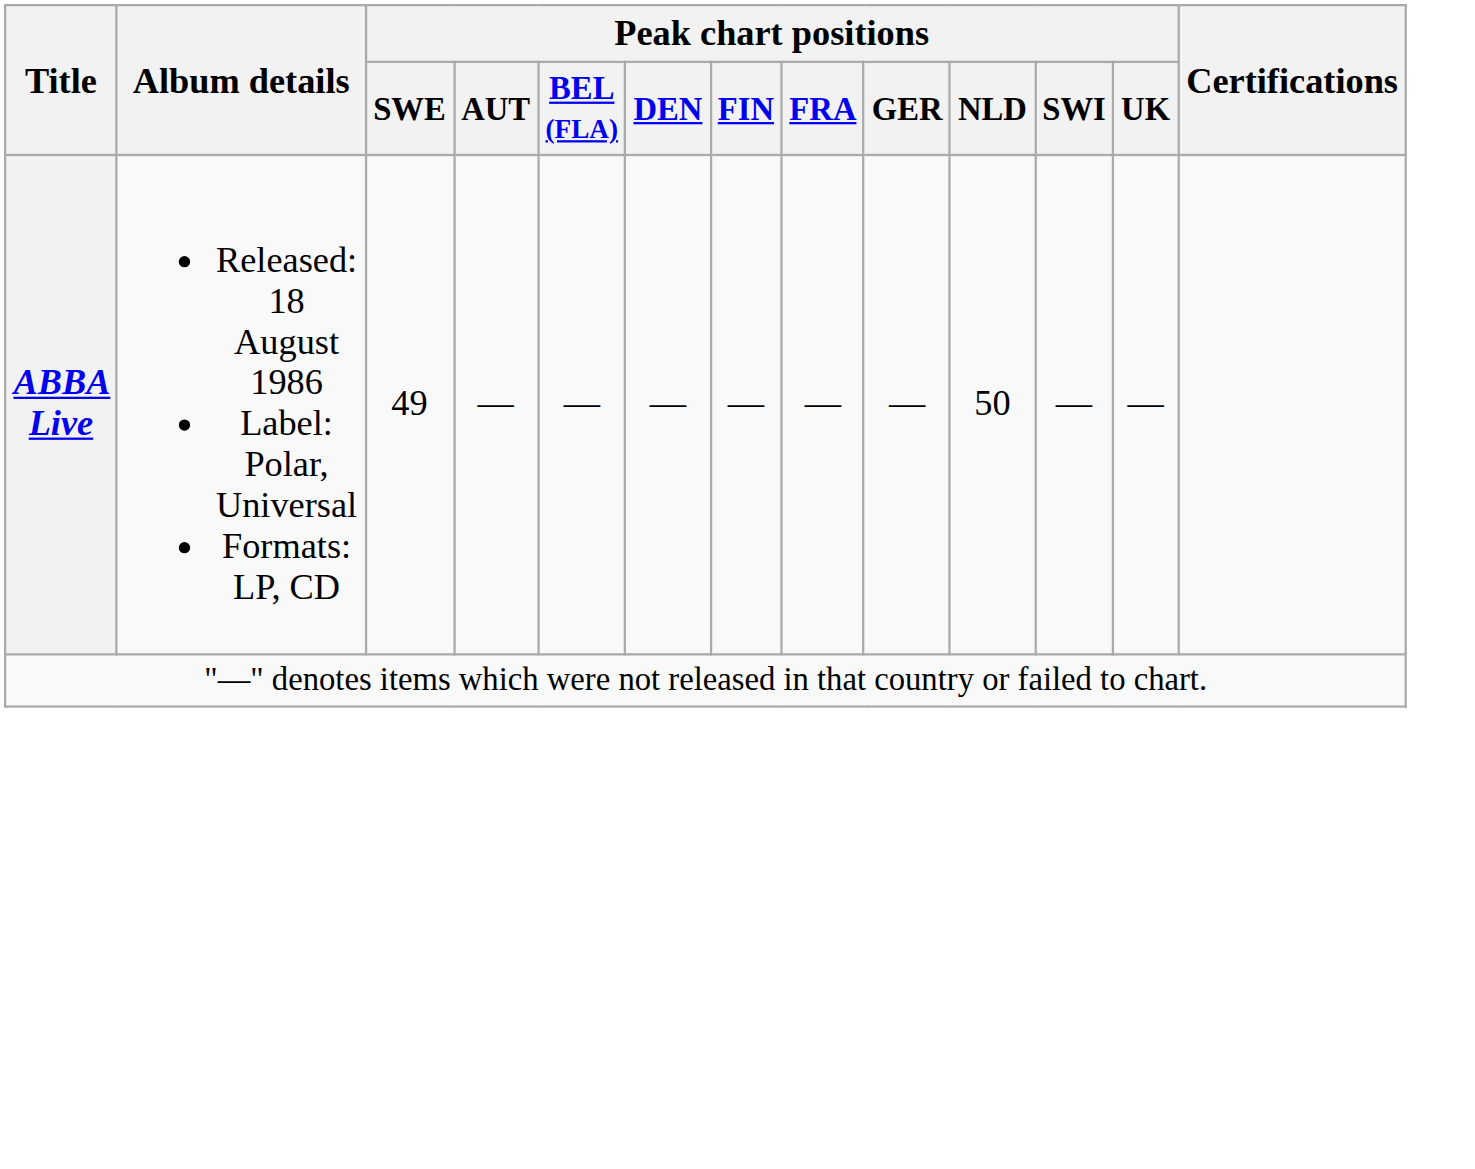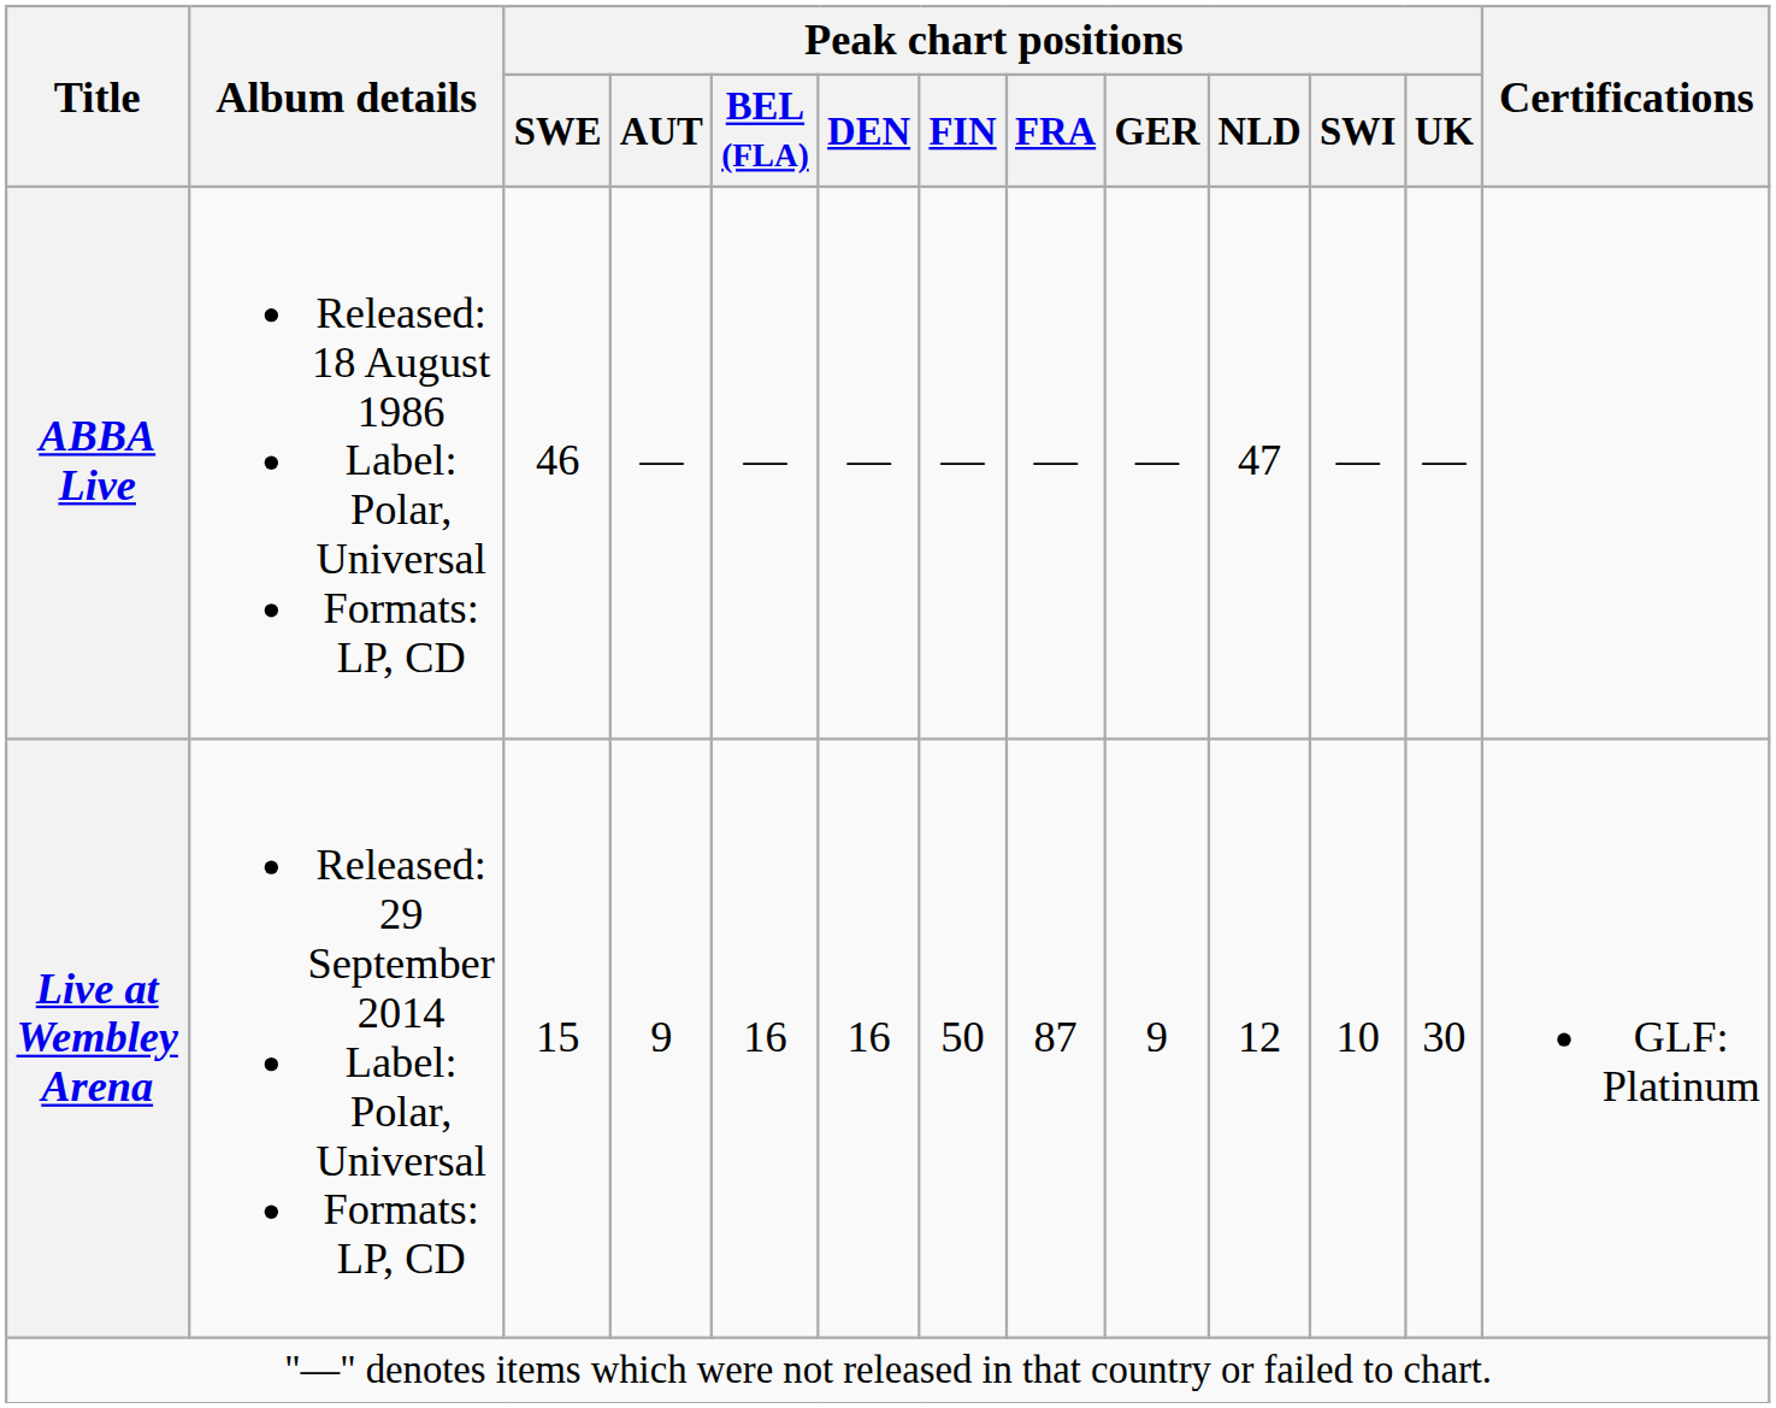 <table class="wikitable plainrowheaders" style="text-align:center;">
 <tr>
 <th scope="col" rowspan="2" style="width:16em;">Title</th>
 <th scope="col" rowspan="2" style="width:18em;">Album details</th>
 <th scope="col" colspan="10">Peak chart positions</th>
 <th scope="col" rowspan="2" style="width:12em;">Certifications</th>
 </tr>
 <tr>
 <th scope="col" style="width:3em;font-size:90%;">SWE<br></th>
 <th scope="col" style="width:3em;font-size:90%;">AUT<br></th>
 <th scope="col" style="width:3em;font-size:90%;"><a href='#'>BEL<br><small>(FLA)</small></a><br></th>
 <th scope="col" style="width:3em;font-size:90%;"><a href='#'>DEN</a><br></th>
 <th scope="col" style="width:3em;font-size:90%;"><a href='#'>FIN</a><br></th>
 <th scope="col" style="width:3em;font-size:90%;"><a href='#'>FRA</a><br></th>
 <th scope="col" style="width:3em;font-size:90%;">GER<br></th>
 <th scope="col" style="width:3em;font-size:90%;">NLD<br></th>
 <th scope="col" style="width:3em;font-size:90%;">SWI<br></th>
 <th scope="col" style="width:3em;font-size:90%;">UK<br></th>
 </tr>
 <tr>
 <th scope="row"><em><a href='#'>ABBA Live</a></em></th>
 <td><br><ul><li>Released: 18 August 1986</li><li>Label: Polar, Universal</li><li>Formats: LP, CD</li></ul></td>
-<td>49</td>
+<td>46</td>
 <td>—</td>
 <td>—</td>
 <td>—</td>
 <td>—</td>
 <td>—</td>
 <td>—</td>
-<td>50</td>
+<td>47</td>
 <td>—</td>
 <td>—</td>
 <td></td>
 </tr>
 <tr>
+<th scope="row"><em><a href='#'>Live at Wembley Arena</a></em></th>
+<td><br><ul><li>Released: 29 September 2014</li><li>Label: Polar, Universal</li><li>Formats: LP, CD</li></ul></td>
+<td>15</td>
+<td>9</td>
+<td>16</td>
+<td>16</td>
+<td>50</td>
+<td>87</td>
+<td>9</td>
+<td>12</td>
+<td>10</td>
+<td>30</td>
+<td><br><ul><li>GLF: Platinum</li></ul></td>
+</tr>
+<tr>
 <td colspan="13"  style="text-align:center; font-size:90%;">"—" denotes items which were not released in that country or failed to chart.</td>
 </tr>
 </table>
